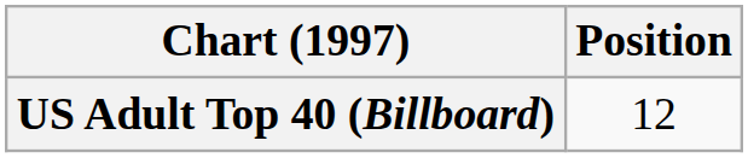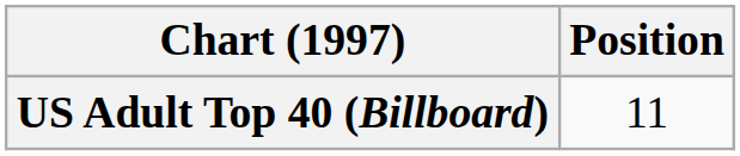 <table class="wikitable sortable plainrowheaders" style="text-align:center">
 <tr>
 <th scope="col">Chart (1997)</th>
 <th scope="col">Position</th>
 </tr>
 <tr>
 <th scope="row">US Adult Top 40 (<em>Billboard</em>)</th>
-<td align="center">12</td>
+<td align="center">11</td>
 </tr>
 </table>
